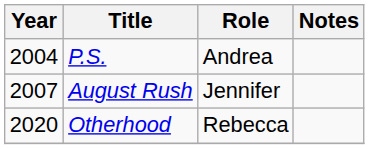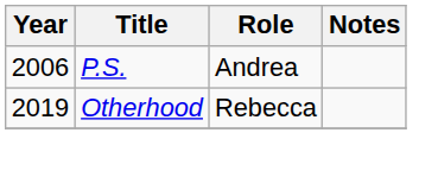 <table class="wikitable sortable">
 <tr>
 <th>Year</th>
 <th>Title</th>
 <th>Role</th>
 <th>Notes</th>
 </tr>
 <tr>
-<td>2004</td>
+<td>2006</td>
 <td><em><a href='#'>P.S.</a></em></td>
 <td>Andrea</td>
 <td></td>
 </tr>
 <tr>
-<td>2007</td>
-<td><em><a href='#'>August Rush</a></em></td>
-<td>Jennifer</td>
-<td></td>
-</tr>
-<tr>
-<td>2020</td>
+<td>2019</td>
 <td><em><a href='#'>Otherhood</a></em></td>
 <td>Rebecca</td>
 <td></td>
 </tr>
 <tr>
 </tr>
 </table>
